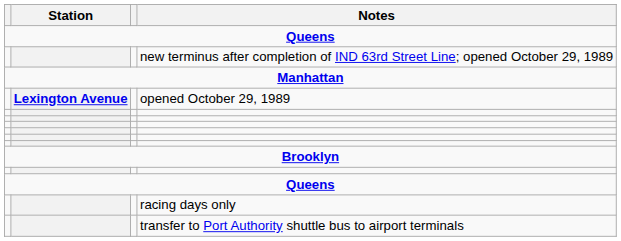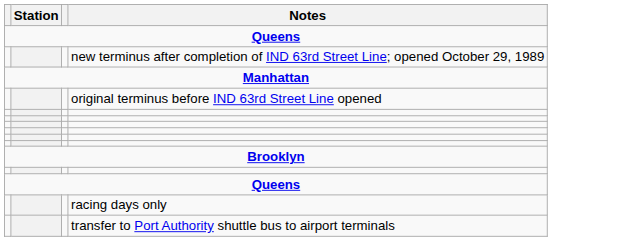 <table class="wikitable collapsible" style="font-size:90%">
 <tr>
 <th align=center></th>
 <th>Station</th>
 <th></th>
 <th>Notes</th>
 </tr>
 <tr>
 <td colspan=4 align=center><strong><a href='#'>Queens</a></strong></td>
 </tr>
 <tr>
 <td align="center"></td>
 <th scope="row" style="text-align: left"></th>
 <td align="center"></td>
 <td>new terminus after completion of <a href='#'>IND 63rd Street Line</a>; opened October 29, 1989</td>
 </tr>
 <tr>
 <td colspan=4 align=center><strong><a href='#'>Manhattan</a></strong></td>
 </tr>
 <tr>
 <td align="center"></td>
-<th scope="row" style="text-align: left"><a href='#'>Lexington Avenue</a></th>
-<td align="center"></td>
-<td>opened October 29, 1989</td>
+<th scope="row" style="text-align: left"></th>
+<td></td>
+<td>original terminus before <a href='#'>IND 63rd Street Line</a> opened</td>
 </tr>
 <tr>
 <td align="center"></td>
 <th scope="row" style="text-align: left"></th>
 <td align="center"></td>
 <td></td>
 </tr>
 <tr>
 <td align="center"></td>
 <th scope="row" style="text-align: left"></th>
 <td></td>
 <td></td>
 </tr>
 <tr>
 <td align="center"></td>
 <th scope="row" style="text-align: left"></th>
 <td align="center"></td>
 <td></td>
 </tr>
 <tr>
 <td align="center"></td>
 <th scope="row" style="text-align: left"></th>
 <td align="center"></td>
 <td></td>
 </tr>
 <tr>
 <td align="center"></td>
 <th scope="row" style="text-align: left"></th>
 <td></td>
 <td></td>
 </tr>
 <tr>
 <td align="center"></td>
 <th scope="row" style="text-align: left"></th>
 <td align="center"></td>
 <td></td>
 </tr>
 <tr>
 <td colspan=4 align=center><strong><a href='#'>Brooklyn</a></strong></td>
 </tr>
 <tr>
 <td align="center"></td>
 <th scope="row" style="text-align: left"></th>
 <td align="center"></td>
 <td></td>
 </tr>
 <tr>
 <td colspan=4 align=center><strong><a href='#'>Queens</a></strong></td>
 </tr>
 <tr>
 <td align="center"></td>
 <th scope="row" style="text-align: left"></th>
 <td align="center"></td>
 <td>racing days only</td>
 </tr>
 <tr>
 <td align="center"></td>
 <th scope="row" style="text-align: left"> </th>
 <td align="center"></td>
 <td>transfer to <a href='#'>Port Authority</a> shuttle bus to airport terminals</td>
 </tr>
 </table>
